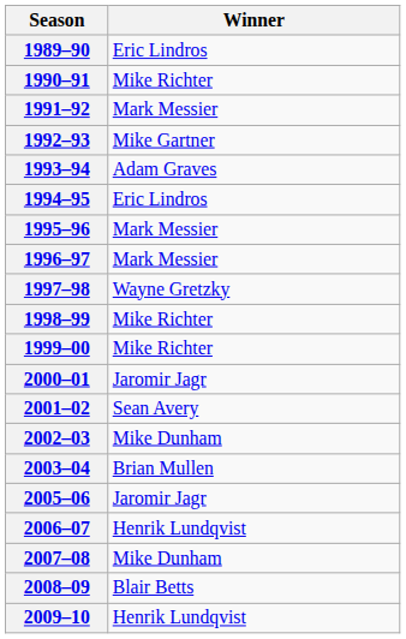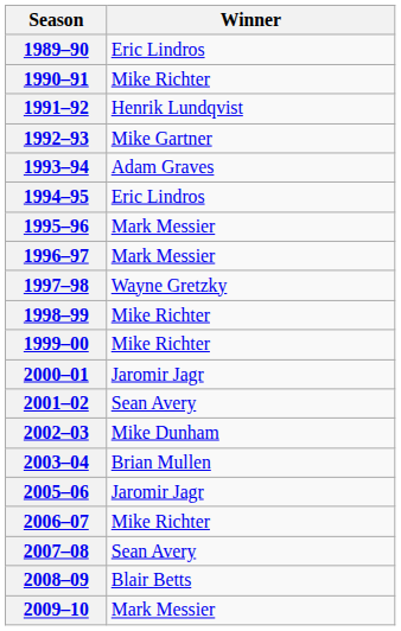 <table class="wikitable">
 <tr>
 <th scope="col" style="width:5em">Season</th>
 <th scope="col" style="width:15em">Winner</th>
 </tr>
 <tr>
 <th scope="row"><a href='#'>1989–90</a></th>
 <td><a href='#'>Eric Lindros</a></td>
 </tr>
 <tr>
 <th scope="row"><a href='#'>1990–91</a></th>
 <td><a href='#'>Mike Richter</a></td>
 </tr>
 <tr>
 <th scope="row"><a href='#'>1991–92</a></th>
-<td><a href='#'>Mark Messier</a></td>
+<td><a href='#'>Henrik Lundqvist</a></td>
 </tr>
 <tr>
 <th scope="row"><a href='#'>1992–93</a></th>
 <td><a href='#'>Mike Gartner</a></td>
 </tr>
 <tr>
 <th scope="row"><a href='#'>1993–94</a></th>
 <td><a href='#'>Adam Graves</a></td>
 </tr>
 <tr>
 <th scope="row"><a href='#'>1994–95</a></th>
 <td><a href='#'>Eric Lindros</a></td>
 </tr>
 <tr>
 <th scope="row"><a href='#'>1995–96</a></th>
 <td><a href='#'>Mark Messier</a></td>
 </tr>
 <tr>
 <th scope="row"><a href='#'>1996–97</a></th>
 <td><a href='#'>Mark Messier</a></td>
 </tr>
 <tr>
 <th scope="row"><a href='#'>1997–98</a></th>
 <td><a href='#'>Wayne Gretzky</a></td>
 </tr>
 <tr>
 <th scope="row"><a href='#'>1998–99</a></th>
 <td><a href='#'>Mike Richter</a></td>
 </tr>
 <tr>
 <th scope="row"><a href='#'>1999–00</a></th>
 <td><a href='#'>Mike Richter</a></td>
 </tr>
 <tr>
 <th scope="row"><a href='#'>2000–01</a></th>
 <td><a href='#'>Jaromir Jagr</a></td>
 </tr>
 <tr>
 <th scope="row"><a href='#'>2001–02</a></th>
 <td><a href='#'>Sean Avery</a></td>
 </tr>
 <tr>
 <th scope="row"><a href='#'>2002–03</a></th>
 <td><a href='#'>Mike Dunham</a></td>
 </tr>
 <tr>
 <th scope="row"><a href='#'>2003–04</a></th>
 <td><a href='#'>Brian Mullen</a></td>
 </tr>
 <tr>
 <th scope="row"><a href='#'>2005–06</a></th>
 <td><a href='#'>Jaromir Jagr</a></td>
 </tr>
 <tr>
 <th scope="row"><a href='#'>2006–07</a></th>
-<td><a href='#'>Henrik Lundqvist</a></td>
+<td><a href='#'>Mike Richter</a></td>
 </tr>
 <tr>
 <th scope="row"><a href='#'>2007–08</a></th>
-<td><a href='#'>Mike Dunham</a></td>
+<td><a href='#'>Sean Avery</a></td>
 </tr>
 <tr>
 <th scope="row"><a href='#'>2008–09</a></th>
 <td><a href='#'>Blair Betts</a></td>
 </tr>
 <tr>
 <th scope="row"><a href='#'>2009–10</a></th>
-<td><a href='#'>Henrik Lundqvist</a></td>
+<td><a href='#'>Mark Messier</a></td>
 </tr>
 </table>
